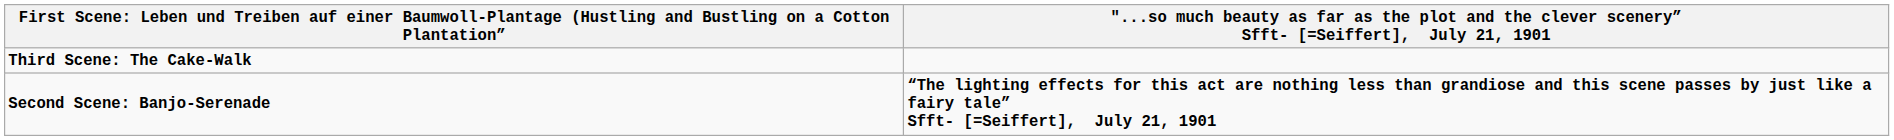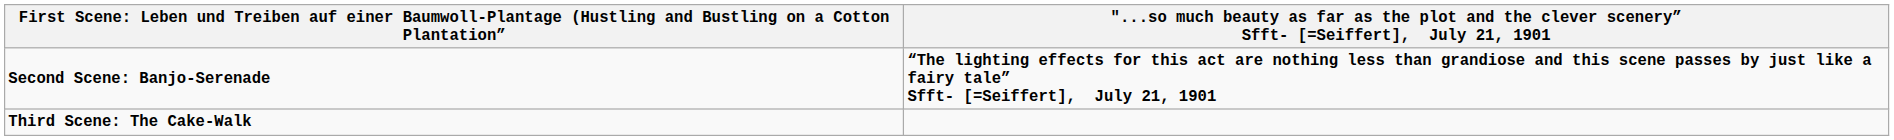 <table class="wikitable">
 <tr>
 <th>First Scene: Leben und Treiben auf einer Baumwoll-Plantage (Hustling and Bustling on a Cotton Plantation”</th>
 <th><strong>"...so much beauty as far as the plot and the clever scenery”</strong><br><strong>Sfft- [=Seiffert],  July 21, 1901</strong></th>
 </tr>
 <tr>
+<td><strong>Second Scene: Banjo-Serenade</strong></td>
+<td><strong>“The lighting effects for this act are nothing less than grandiose and this scene passes by just like a fairy tale”</strong><br><strong>Sfft- [=Seiffert],  July 21, 1901</strong></td>
+</tr>
+<tr>
 <td><strong>Third Scene: The Cake-Walk</strong></td>
 <td></td>
 </tr>
-<tr>
-<td><strong>Second Scene: Banjo-Serenade</strong></td>
-<td><strong>“The lighting effects for this act are nothing less than grandiose and this scene passes by just like a fairy tale”</strong><br><strong>Sfft- [=Seiffert],  July 21, 1901</strong></td>
-</tr>
 </table>
